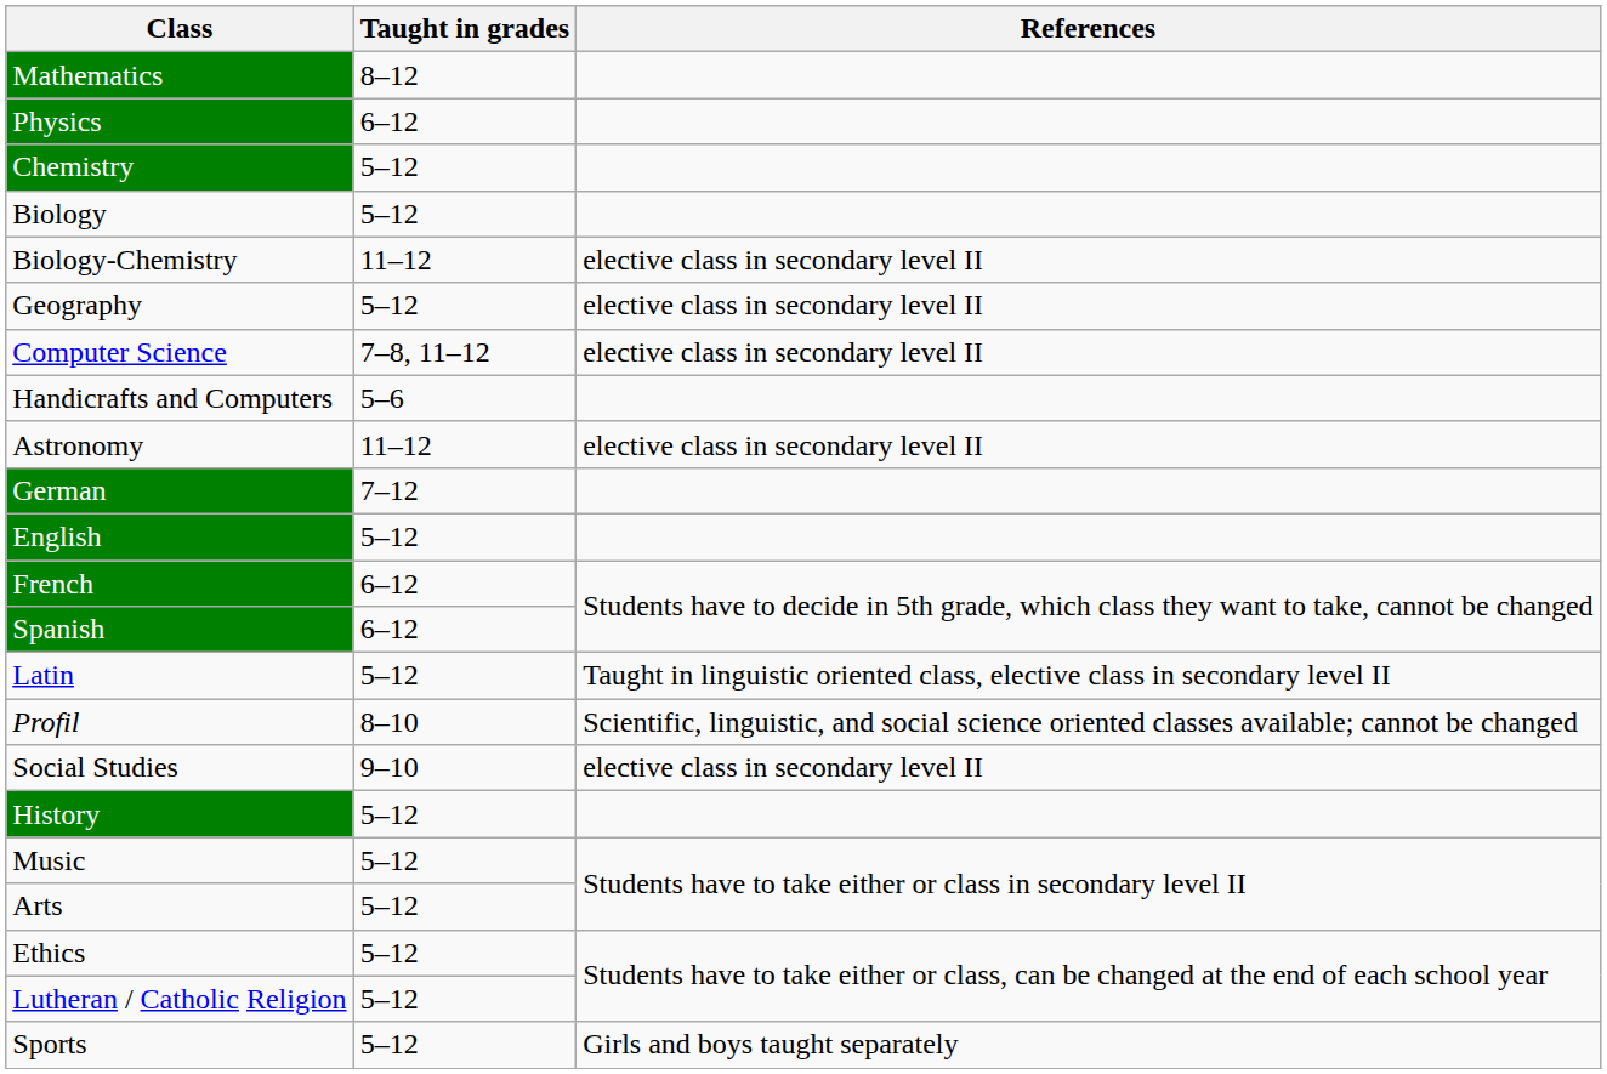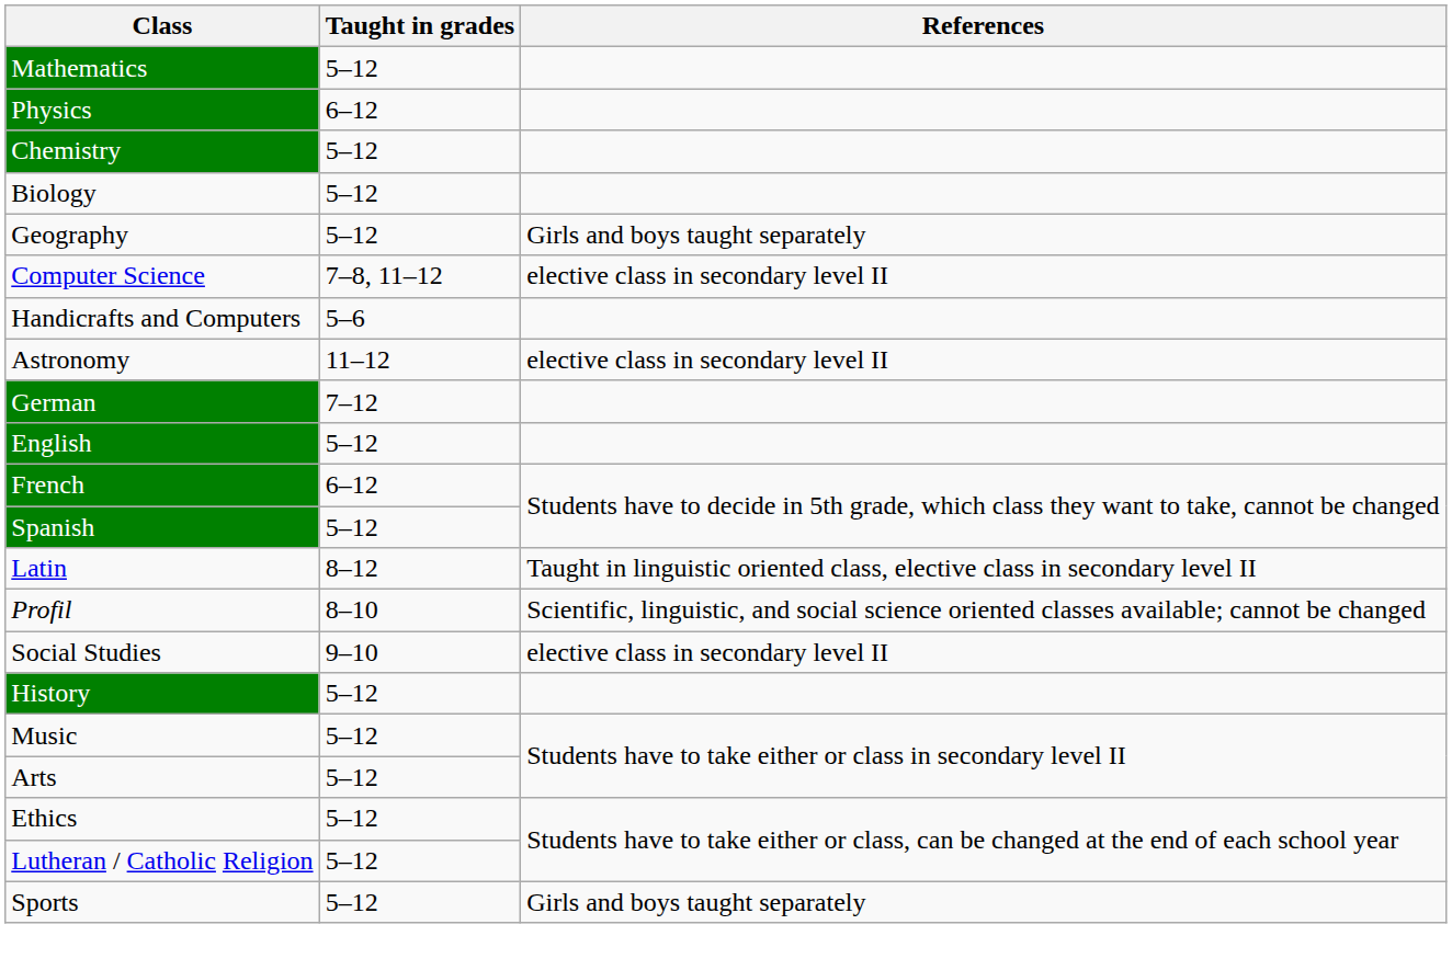 <table class="wikitable sortable">
 <tr>
 <th>Class</th>
 <th data-sort-type="number">Taught in grades</th>
 <th class="unsortable">References</th>
 </tr>
 <tr>
 <td style="background: green; color: white">Mathematics</td>
-<td>8–12</td>
+<td>5–12</td>
 <td></td>
 </tr>
 <tr>
 <td style="background: green; color: white">Physics</td>
 <td>6–12</td>
 <td></td>
 </tr>
 <tr>
 <td style="background: green; color: white">Chemistry</td>
 <td>5–12</td>
 <td></td>
 </tr>
 <tr>
 <td>Biology</td>
 <td>5–12</td>
 <td></td>
 </tr>
 <tr>
-<td>Biology-Chemistry</td>
-<td>11–12</td>
-<td>elective class in secondary level II</td>
-</tr>
-<tr>
 <td>Geography</td>
 <td>5–12</td>
-<td>elective class in secondary level II</td>
+<td>Girls and boys taught separately</td>
 </tr>
 <tr>
 <td><a href='#'>Computer Science</a></td>
 <td>7–8, 11–12</td>
 <td>elective class in secondary level II</td>
 </tr>
 <tr>
 <td>Handicrafts and Computers</td>
 <td>5–6</td>
 <td></td>
 </tr>
 <tr>
 <td>Astronomy</td>
 <td>11–12</td>
 <td>elective class in secondary level II</td>
 </tr>
 <tr>
 <td style="background: green; color: white">German</td>
 <td>7–12</td>
 <td></td>
 </tr>
 <tr>
 <td style="background: green; color: white">English</td>
 <td>5–12</td>
 <td></td>
 </tr>
 <tr>
 <td style="background: green; color: white">French</td>
 <td>6–12</td>
 <td rowspan="2">Students have to decide in 5th grade, which class they want to take, cannot be changed</td>
 </tr>
 <tr>
 <td style="background: green; color: white">Spanish</td>
-<td>6–12</td>
+<td>5–12</td>
 </tr>
 <tr>
 <td><a href='#'>Latin</a></td>
-<td>5–12</td>
+<td>8–12</td>
 <td>Taught in linguistic oriented class, elective class in secondary level II</td>
 </tr>
 <tr>
 <td><em>Profil</em></td>
 <td>8–10</td>
 <td>Scientific, linguistic, and social science oriented classes available; cannot be changed</td>
 </tr>
 <tr>
 <td>Social Studies</td>
 <td>9–10</td>
 <td>elective class in secondary level II</td>
 </tr>
 <tr>
 <td style="background: green; color: white">History</td>
 <td>5–12</td>
 <td></td>
 </tr>
 <tr>
 <td>Music</td>
 <td>5–12</td>
 <td rowspan="2">Students have to take either or class in secondary level II</td>
 </tr>
 <tr>
 <td>Arts</td>
 <td>5–12</td>
 </tr>
 <tr>
 <td>Ethics</td>
 <td>5–12</td>
 <td rowspan="2">Students have to take either or class, can be changed at the end of each school year</td>
 </tr>
 <tr>
 <td><a href='#'>Lutheran</a> / <a href='#'>Catholic</a> <a href='#'>Religion</a></td>
 <td>5–12</td>
 </tr>
 <tr>
 <td>Sports</td>
 <td>5–12</td>
 <td>Girls and boys taught separately</td>
 </tr>
 </table>
